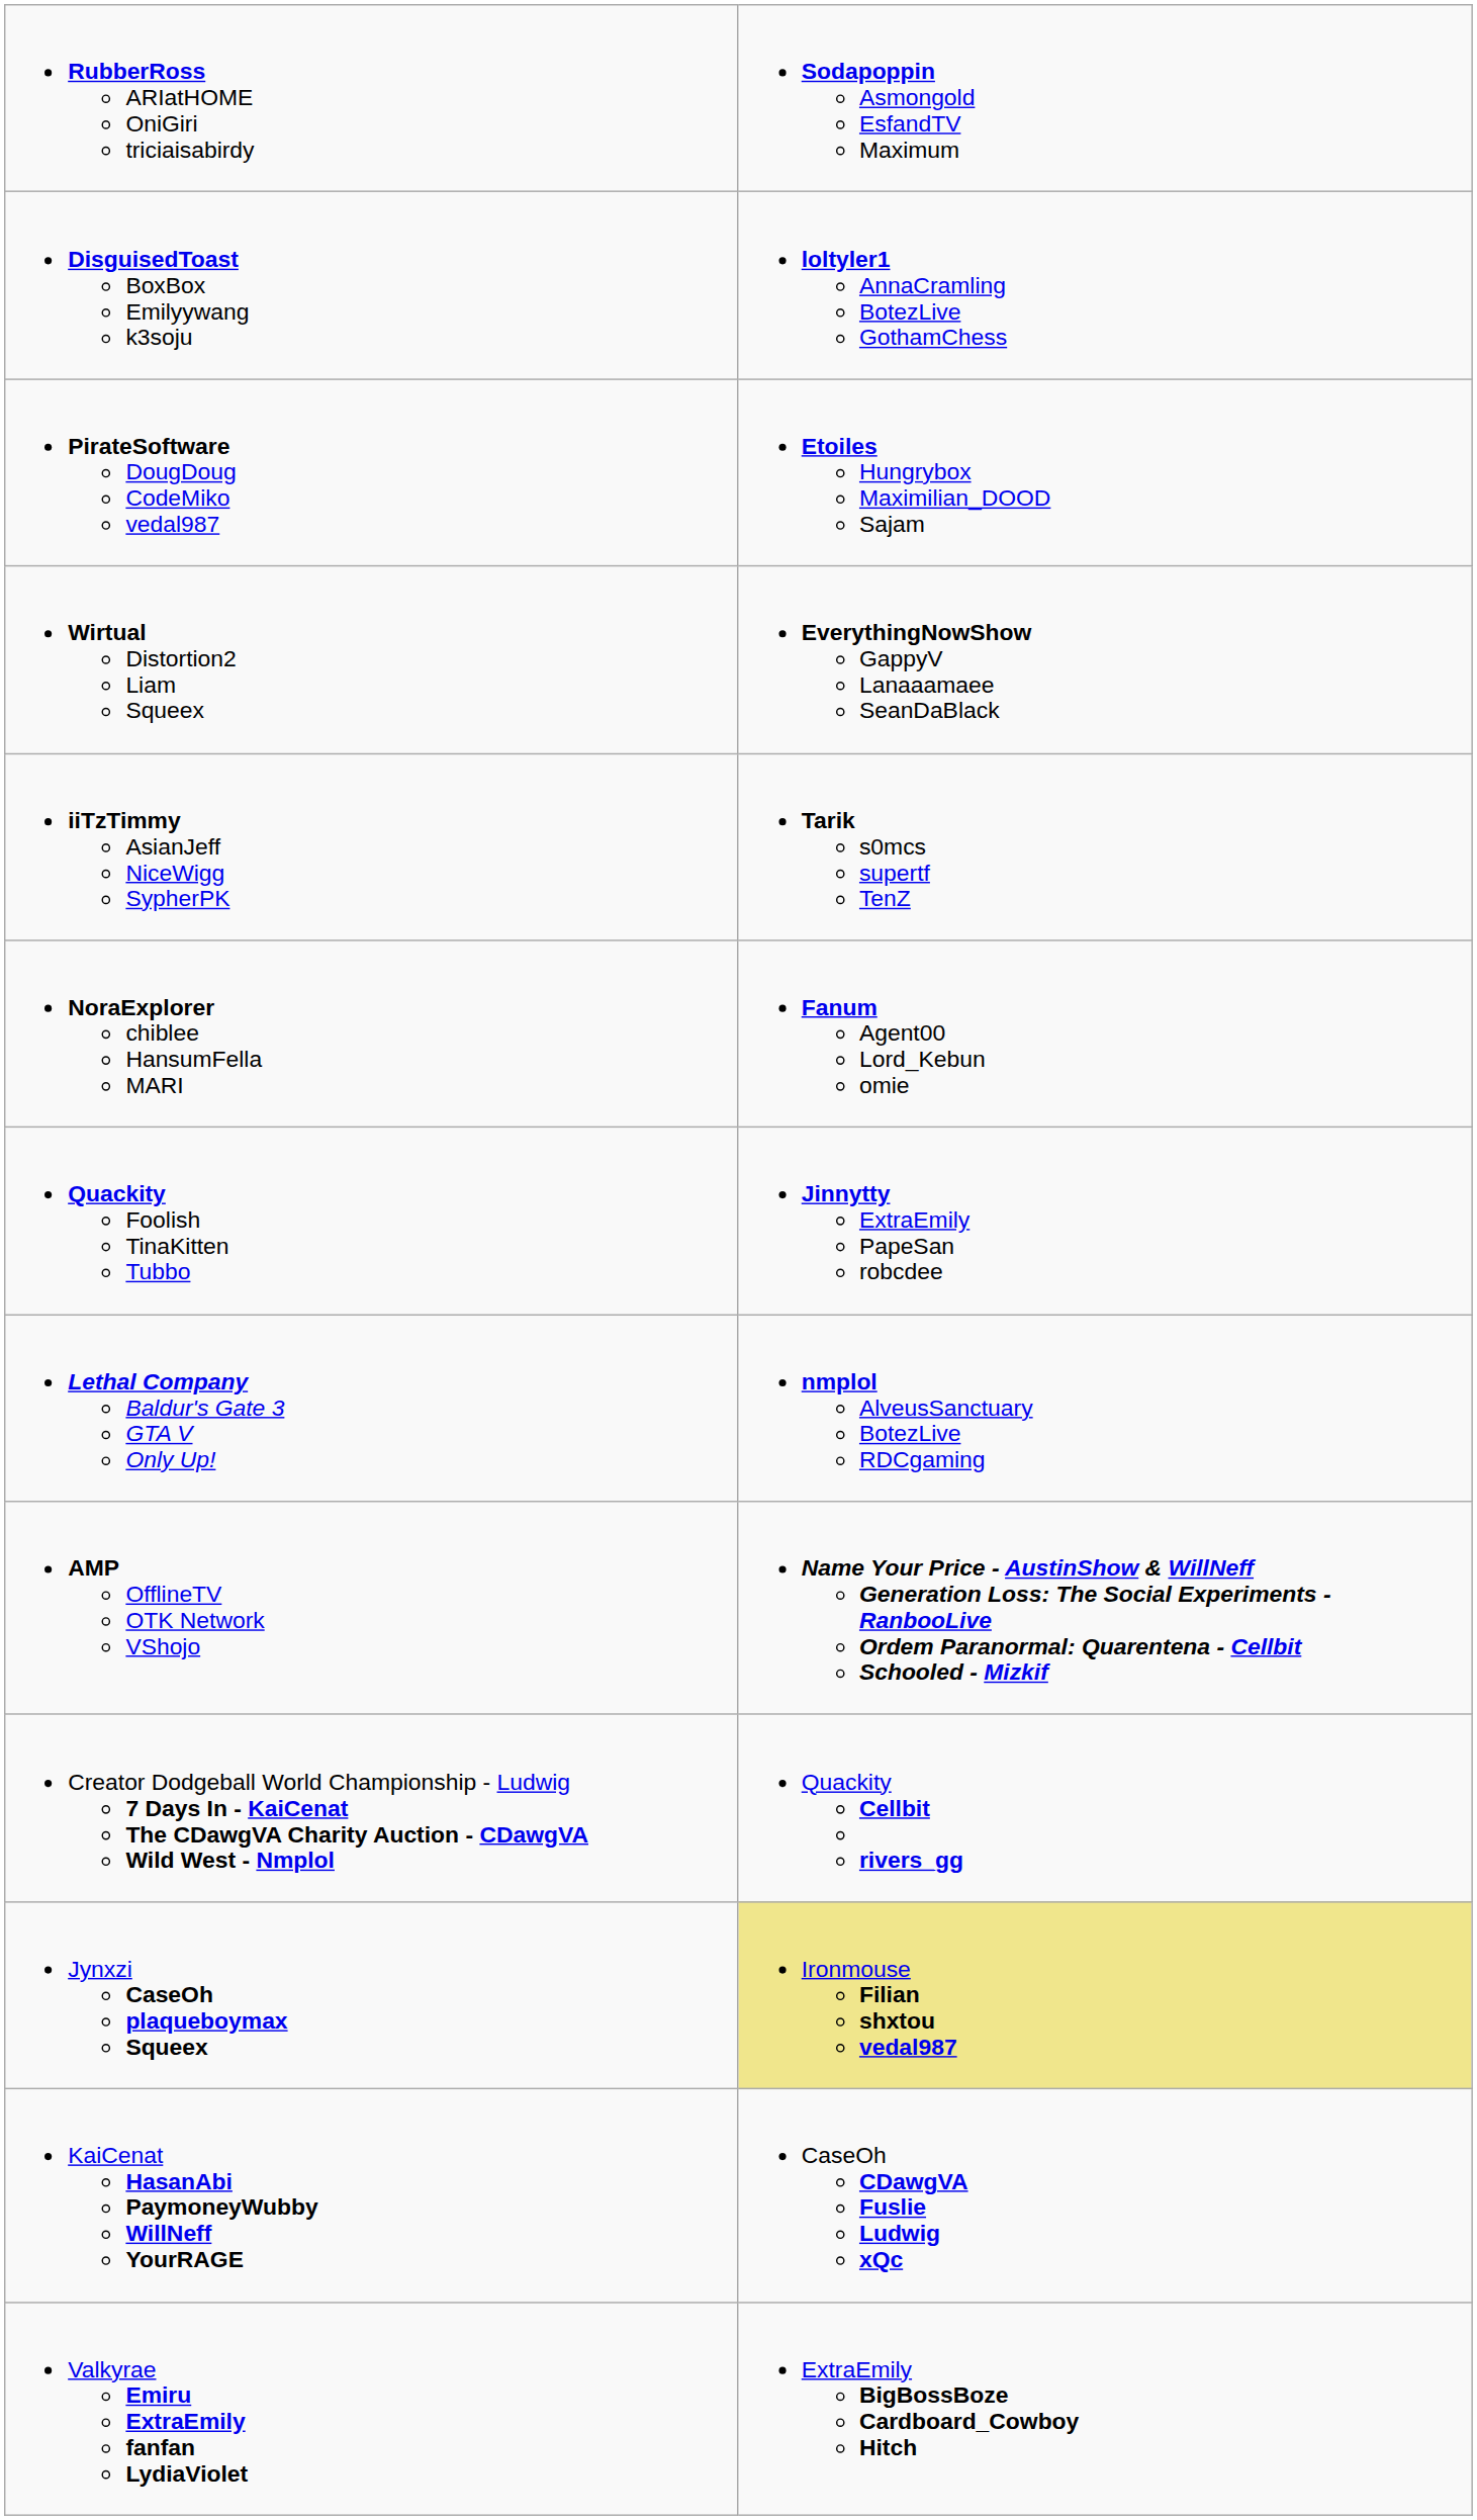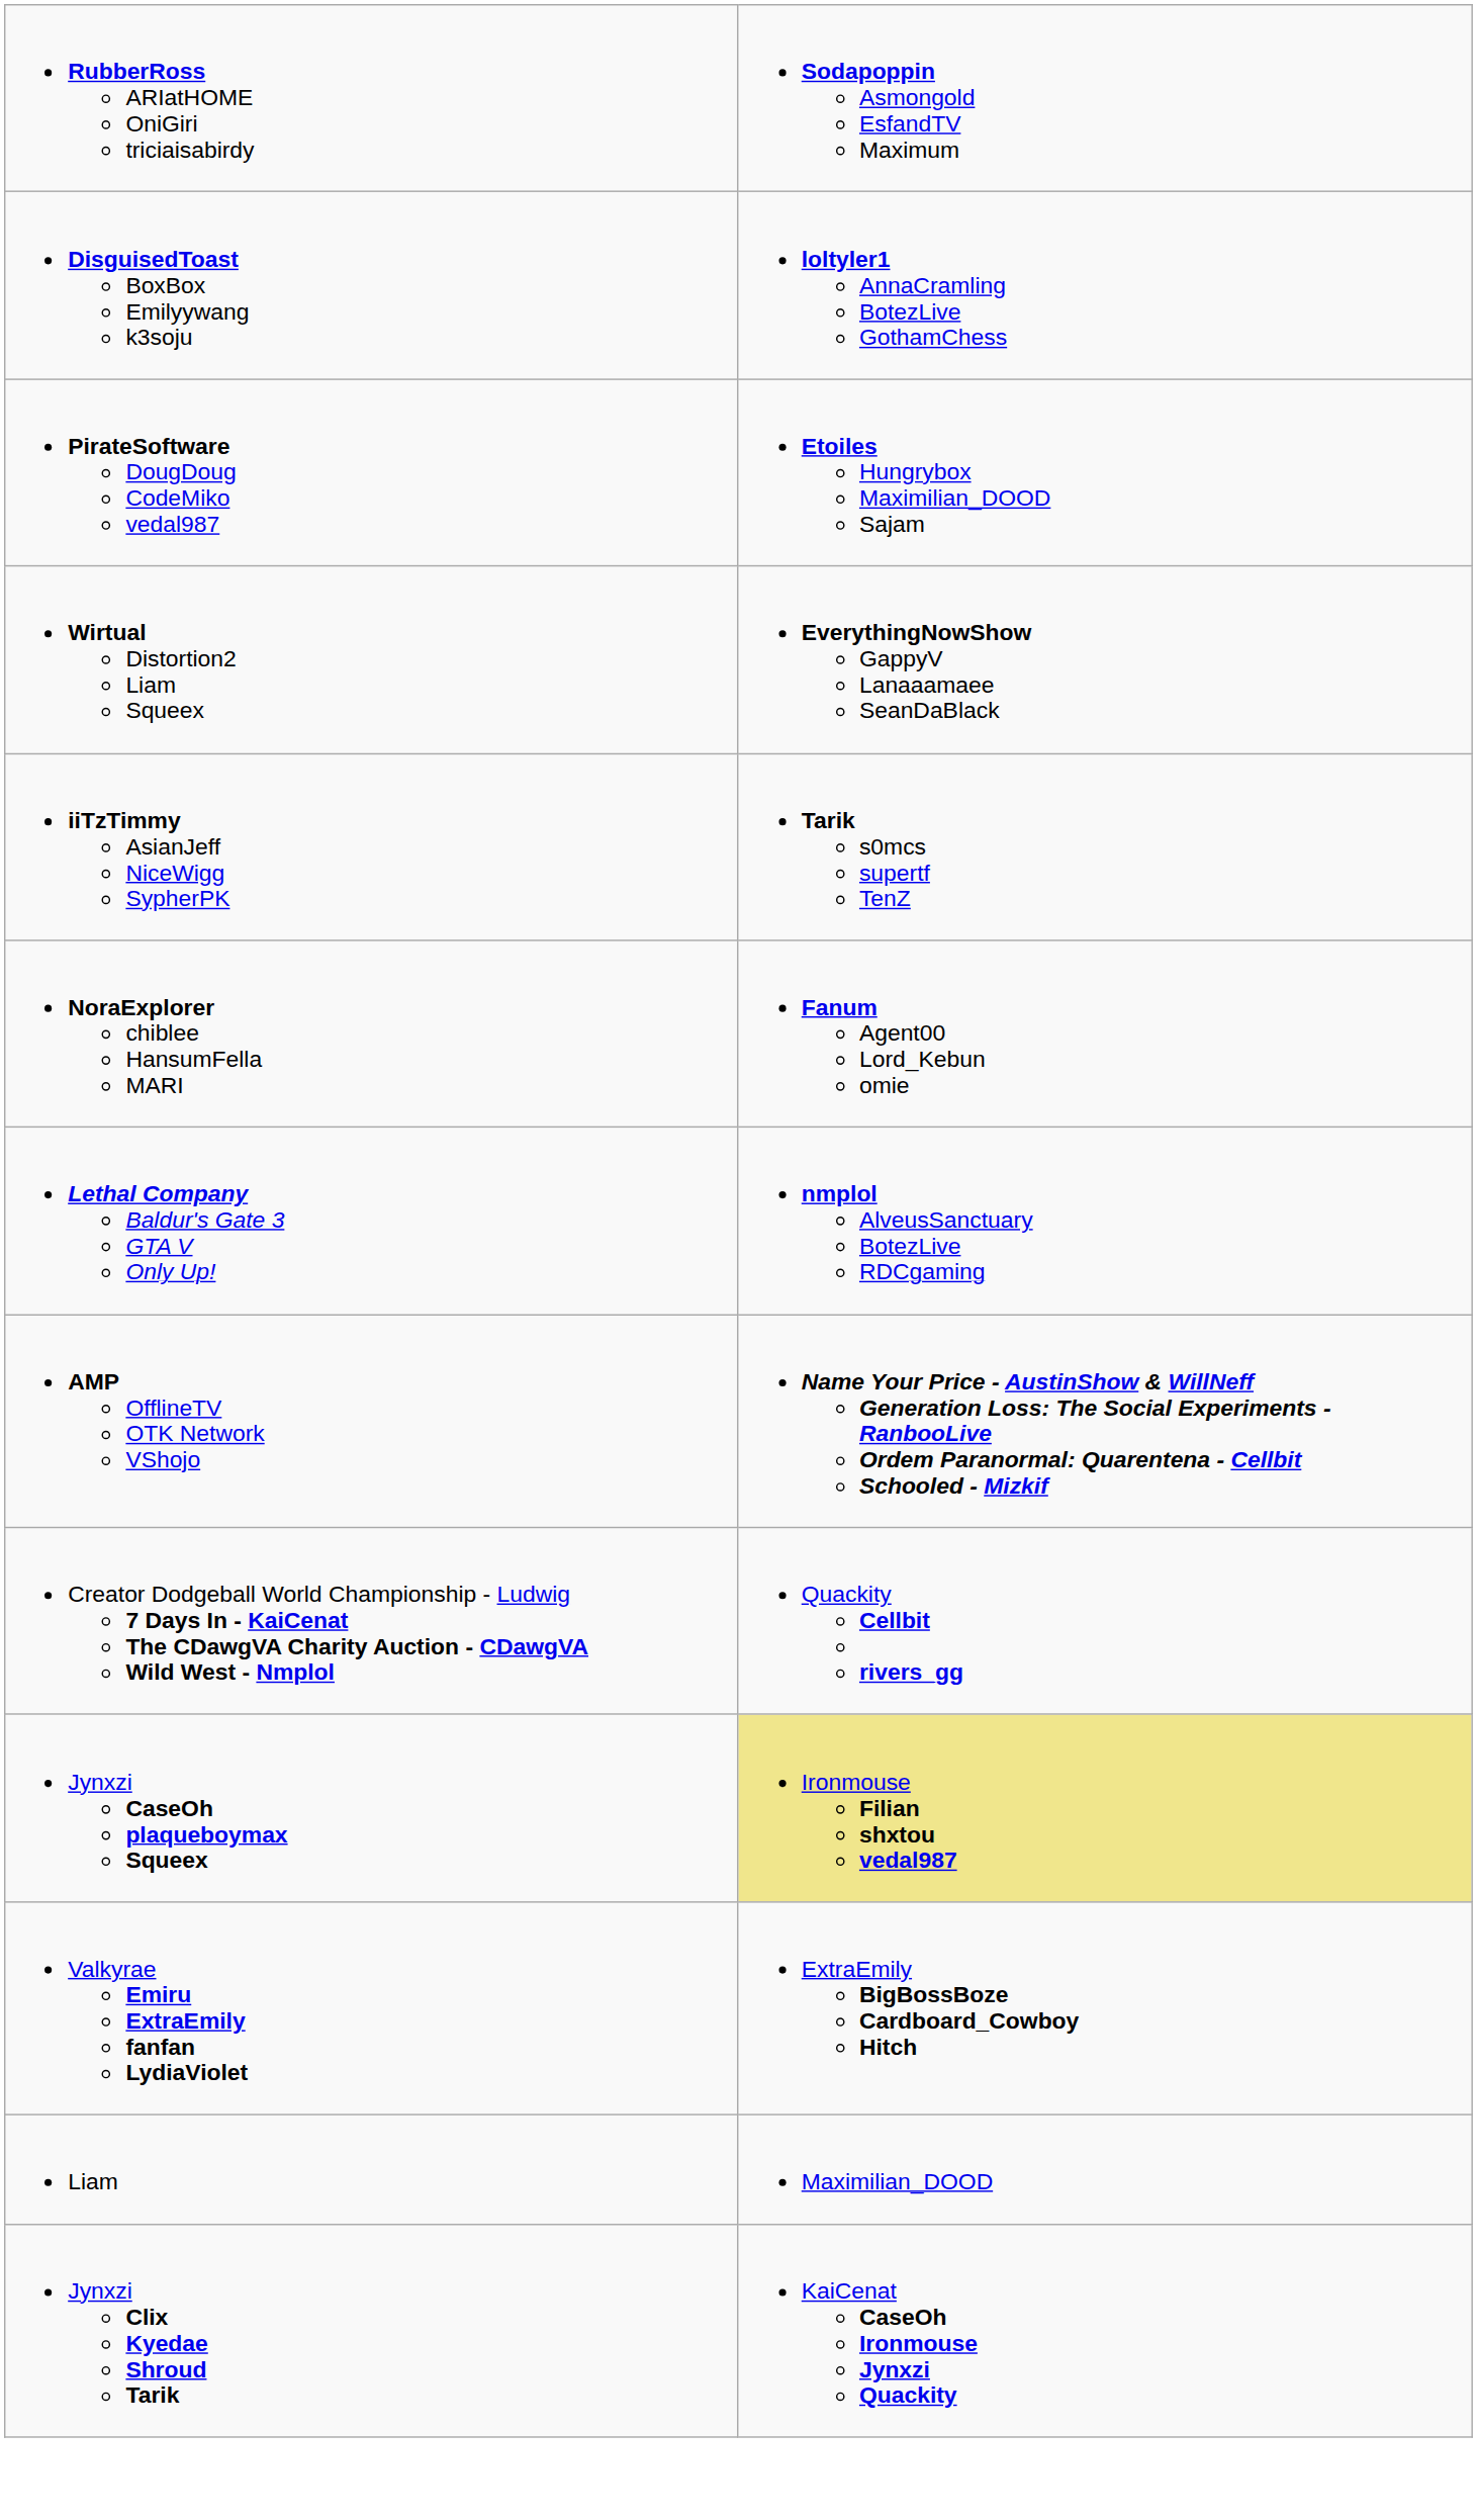 <table class="wikitable">
 <tr>
 <td width="500px" valign="top"><br><ul><li><a href='#'><strong>RubberRoss</strong></a><ul><li>ARIatHOME</li><li>OniGiri</li><li>triciaisabirdy</li></ul></li></ul></td>
 <td width="500px" valign="top"><br><ul><li><strong><a href='#'>Sodapoppin</a></strong><ul><li><a href='#'>Asmongold</a></li><li><a href='#'>EsfandTV</a></li><li>Maximum</li></ul></li></ul></td>
 </tr>
 <tr>
 <td width="400px" valign="top"><br><ul><li><a href='#'><strong>DisguisedToast</strong></a><ul><li>BoxBox</li><li>Emilyywang</li><li>k3soju</li></ul></li></ul></td>
 <td width="400px" valign="top"><br><ul><li><a href='#'><strong>loltyler1</strong></a><ul><li><a href='#'>AnnaCramling</a></li><li><a href='#'>BotezLive</a></li><li><a href='#'>GothamChess</a></li></ul></li></ul></td>
 </tr>
 <tr>
 <td width="400px" valign="top"><br><ul><li><strong>PirateSoftware</strong><ul><li><a href='#'>DougDoug</a></li><li><a href='#'>CodeMiko</a></li><li><a href='#'>vedal987</a></li></ul></li></ul></td>
 <td width="400px" valign="top"><br><ul><li><strong><a href='#'>Etoiles</a></strong><ul><li><a href='#'>Hungrybox</a></li><li><a href='#'>Maximilian_DOOD</a></li><li>Sajam</li></ul></li></ul></td>
 </tr>
 <tr>
 <td width="400px" valign="top"><br><ul><li><strong>Wirtual</strong><ul><li>Distortion2</li><li>Liam</li><li>Squeex</li></ul></li></ul></td>
 <td width="400px" valign="top"><br><ul><li><strong>EverythingNowShow</strong><ul><li>GappyV</li><li>Lanaaamaee</li><li>SeanDaBlack</li></ul></li></ul></td>
 </tr>
 <tr>
 <td width="400px" valign="top"><br><ul><li><strong>iiTzTimmy</strong><ul><li>AsianJeff</li><li><a href='#'>NiceWigg</a></li><li><a href='#'>SypherPK</a></li></ul></li></ul></td>
 <td width="400px" valign="top"><br><ul><li><strong>Tarik</strong><ul><li>s0mcs</li><li><a href='#'>supertf</a></li><li><a href='#'>TenZ</a></li></ul></li></ul></td>
 </tr>
 <tr>
 <td width="400px" valign="top"><br><ul><li><strong>NoraExplorer</strong><ul><li>chiblee</li><li>HansumFella</li><li>MARI</li></ul></li></ul></td>
 <td width="400px" valign="top"><br><ul><li><strong><a href='#'>Fanum</a></strong><ul><li>Agent00</li><li>Lord_Kebun</li><li>omie</li></ul></li></ul></td>
 </tr>
 <tr>
-<td width="400px" valign="top"><br><ul><li><strong><a href='#'>Quackity</a></strong><ul><li>Foolish</li><li>TinaKitten</li><li><a href='#'>Tubbo</a></li></ul></li></ul></td>
-<td width="400px" valign="top"><br><ul><li><strong><a href='#'>Jinnytty</a></strong><ul><li><a href='#'>ExtraEmily</a></li><li>PapeSan</li><li>robcdee</li></ul></li></ul></td>
-</tr>
-<tr>
 <td width="400px" valign="top"><br><ul><li><strong><em><a href='#'>Lethal Company</a></em></strong><ul><li><em><a href='#'>Baldur's Gate 3</a></em></li><li><em><a href='#'>GTA V</a></em></li><li><em><a href='#'>Only Up!</a></em></li></ul></li></ul></td>
 <td width="400px" valign="top"><br><ul><li><strong><a href='#'>nmplol</a></strong><ul><li><a href='#'>AlveusSanctuary</a></li><li><a href='#'>BotezLive</a></li><li><a href='#'>RDCgaming</a></li></ul></li></ul></td>
 </tr>
 <tr>
 <td width="400px" valign="top"><br><ul><li><strong>AMP</strong><ul><li><a href='#'>OfflineTV</a></li><li><a href='#'>OTK Network</a></li><li><a href='#'>VShojo</a></li></ul></li></ul></td>
 <td width="400px" valign="top"><br><ul><li><strong><em>Name Your Price<em> - <a href='#'>AustinShow</a> & <a href='#'>WillNeff</a><strong><ul><li></em>Generation Loss: The Social Experiments<em> - <a href='#'>RanbooLive</a></li><li></em>Ordem Paranormal: Quarentena<em> - <a href='#'>Cellbit</a></li><li></em>Schooled<em> - <a href='#'>Mizkif</a></li></ul></li></ul></td>
 </tr>
 <tr>
 <td width="400px" valign="top"><br><ul><li></strong>Creator Dodgeball World Championship - <a href='#'>Ludwig</a><strong><ul><li>7 Days In - <a href='#'>KaiCenat</a></li><li>The CDawgVA Charity Auction - <a href='#'>CDawgVA</a></li><li>Wild West - <a href='#'>Nmplol</a></li></ul></li></ul></td>
 <td width="400px" valign="top"><br><ul><li></strong><a href='#'>Quackity</a><strong><ul><li><a href='#'>Cellbit</a></li><li></li><li><a href='#'>rivers_gg</a></li></ul></li></ul></td>
 </tr>
 <tr>
 <td width="400px" valign="top"><br><ul><li></strong><a href='#'>Jynxzi</a><strong><ul><li>CaseOh</li><li><a href='#'>plaqueboymax</a></li><li>Squeex</li></ul></li></ul></td>
 <td width="400px" valign="top" style="background: khaki;"><br><ul><li></strong><a href='#'>Ironmouse</a><strong><ul><li>Filian</li><li>shxtou</li><li><a href='#'>vedal987</a></li></ul></li></ul></td>
 </tr>
 <tr>
-<td width="400px" valign="top"><br><ul><li></strong><a href='#'>KaiCenat</a><strong><ul><li><a href='#'>HasanAbi</a></li><li>PaymoneyWubby</li><li><a href='#'>WillNeff</a></li><li>YourRAGE</li></ul></li></ul></td>
-<td width="400px" valign="top"><br><ul><li></strong>CaseOh<strong><ul><li><a href='#'>CDawgVA</a></li><li><a href='#'>Fuslie</a></li><li><a href='#'>Ludwig</a></li><li><a href='#'>xQc</a></li></ul></li></ul></td>
-</tr>
-<tr>
 <td width="400px" valign="top"><br><ul><li></strong><a href='#'>Valkyrae</a><strong><ul><li><a href='#'>Emiru</a></li><li><a href='#'>ExtraEmily</a></li><li>fanfan</li><li>LydiaViolet</li></ul></li></ul></td>
 <td width="400px" valign="top"><br><ul><li></strong><a href='#'>ExtraEmily</a><strong><ul><li>BigBossBoze</li><li>Cardboard_Cowboy</li><li>Hitch</li></ul></li></ul></td>
 </tr>
+<tr>
+<td width="400px" valign="top"><br><ul><li></strong>Liam<strong></li></ul></td>
+<td width="400px" valign="top"><br><ul><li></strong><a href='#'>Maximilian_DOOD</a><strong></li></ul></td>
+</tr>
+<tr>
+<td width="400px" valign="top"><br><ul><li></strong><a href='#'>Jynxzi</a><strong><ul><li>Clix</li><li><a href='#'>Kyedae</a></li><li><a href='#'>Shroud</a></li><li>Tarik</li></ul></li></ul></td>
+<td width="400px" valign="top"><br><ul><li></strong><a href='#'>KaiCenat</a><strong><ul><li>CaseOh</li><li><a href='#'>Ironmouse</a></li><li><a href='#'>Jynxzi</a></li><li><a href='#'>Quackity</a></li></ul></li></ul></td>
+</tr>
 </table>
